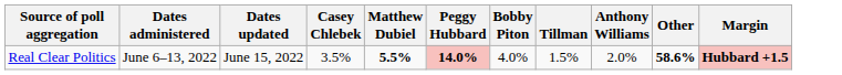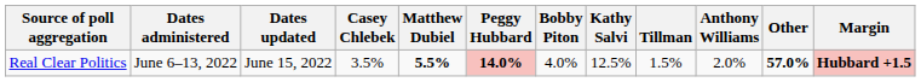 <table class="wikitable sortable" style="text-align:center;font-size:90%;line-height:17px">
 <tr>
 <th>Source of poll<br>aggregation</th>
 <th>Dates<br>administered</th>
 <th>Dates<br>updated</th>
 <th>Casey<br>Chlebek</th>
 <th>Matthew<br>Dubiel</th>
 <th>Peggy<br>Hubbard</th>
 <th>Bobby<br>Piton</th>
+<th>Kathy<br>Salvi</th>
 <th><br>Tillman</th>
 <th>Anthony<br>Williams</th>
 <th>Other<br></th>
 <th>Margin</th>
 </tr>
 <tr>
 <td><a href='#'>Real Clear Politics</a></td>
 <td>June 6–13, 2022</td>
 <td>June 15, 2022</td>
 <td>3.5%</td>
 <td><strong>5.5%</strong></td>
 <td style="background: rgb(248, 193, 190);"><strong>14.0%</strong></td>
 <td>4.0%</td>
+<td>12.5%</td>
 <td>1.5%</td>
 <td>2.0%</td>
-<td><strong>58.6%</strong></td>
+<td><strong>57.0%</strong></td>
 <td style="background: rgb(248, 193, 190);"><strong>Hubbard +1.5</strong></td>
 </tr>
 </table>
